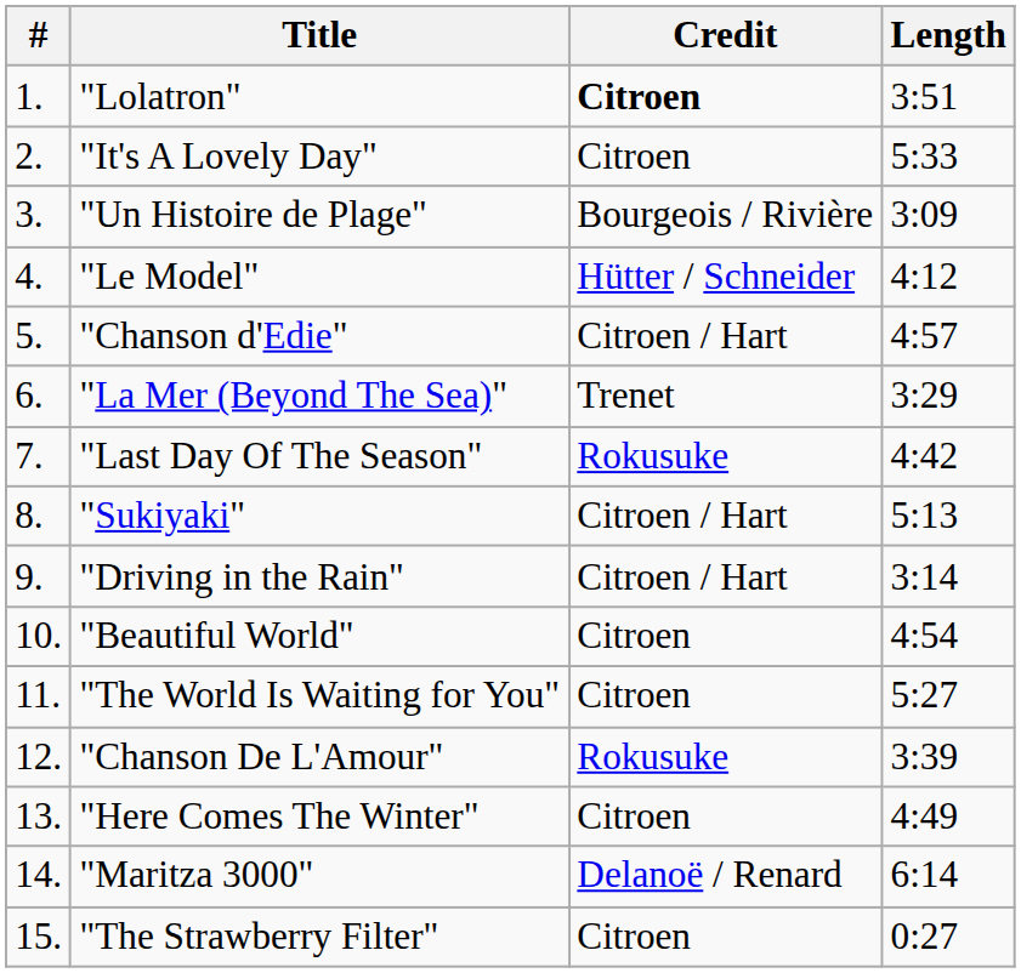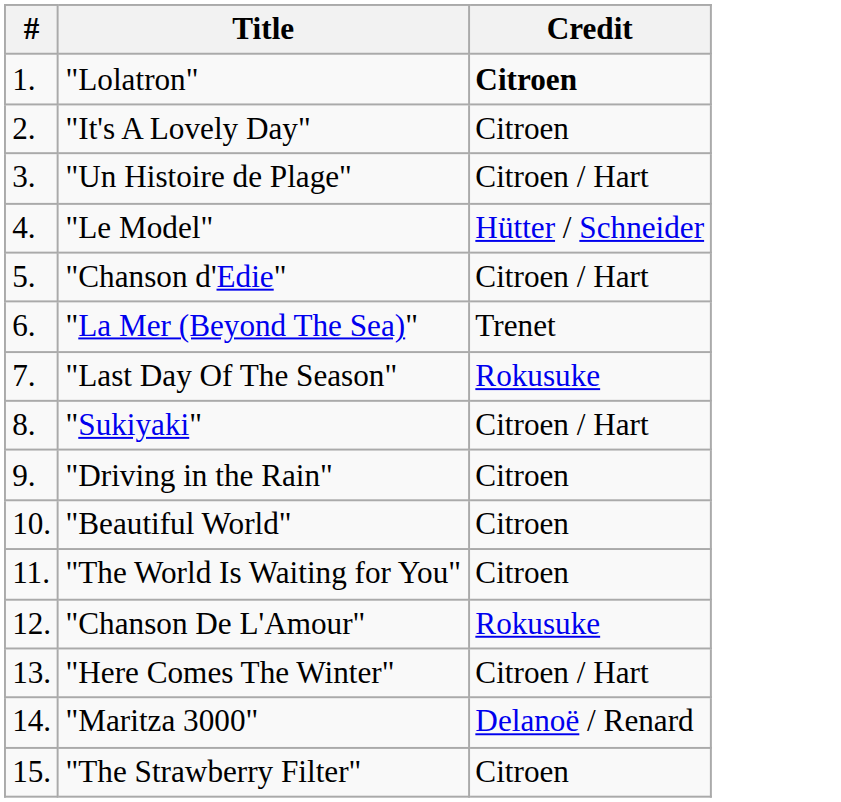 <table class="wikitable">
 <tr>
 <th>#</th>
 <th>Title</th>
 <th>Credit</th>
-<th>Length</th>
 </tr>
 <tr>
 <td>1.</td>
 <td>"Lolatron"</td>
 <td><strong>Citroen</strong></td>
-<td>3:51</td>
 </tr>
 <tr>
 <td>2.</td>
 <td>"It's A Lovely Day"</td>
 <td>Citroen</td>
-<td>5:33</td>
 </tr>
 <tr>
 <td>3.</td>
 <td>"Un Histoire de Plage"</td>
-<td>Bourgeois / Rivière</td>
-<td>3:09</td>
+<td>Citroen / Hart</td>
 </tr>
 <tr>
 <td>4.</td>
 <td>"Le Model"</td>
 <td><a href='#'>Hütter</a> / <a href='#'>Schneider</a></td>
-<td>4:12</td>
 </tr>
 <tr>
 <td>5.</td>
 <td>"Chanson d'<a href='#'>Edie</a>"</td>
 <td>Citroen / Hart</td>
-<td>4:57</td>
 </tr>
 <tr>
 <td>6.</td>
 <td>"<a href='#'>La Mer (Beyond The Sea)</a>"</td>
 <td>Trenet</td>
-<td>3:29</td>
 </tr>
 <tr>
 <td>7.</td>
 <td>"Last Day Of The Season"</td>
 <td><a href='#'>Rokusuke</a></td>
-<td>4:42</td>
 </tr>
 <tr>
 <td>8.</td>
 <td>"<a href='#'>Sukiyaki</a>"</td>
 <td>Citroen / Hart</td>
-<td>5:13</td>
 </tr>
 <tr>
 <td>9.</td>
 <td>"Driving in the Rain"</td>
-<td>Citroen / Hart</td>
-<td>3:14</td>
+<td>Citroen</td>
 </tr>
 <tr>
 <td>10.</td>
 <td>"Beautiful World"</td>
 <td>Citroen</td>
-<td>4:54</td>
 </tr>
 <tr>
 <td>11.</td>
 <td>"The World Is Waiting for You"</td>
 <td>Citroen</td>
-<td>5:27</td>
 </tr>
 <tr>
 <td>12.</td>
 <td>"Chanson De L'Amour"</td>
 <td><a href='#'>Rokusuke</a></td>
-<td>3:39</td>
 </tr>
 <tr>
 <td>13.</td>
 <td>"Here Comes The Winter"</td>
-<td>Citroen</td>
-<td>4:49</td>
+<td>Citroen / Hart</td>
 </tr>
 <tr>
 <td>14.</td>
 <td>"Maritza 3000"</td>
 <td><a href='#'>Delanoë</a> / Renard</td>
-<td>6:14</td>
 </tr>
 <tr>
 <td>15.</td>
 <td>"The Strawberry Filter"</td>
 <td>Citroen</td>
-<td>0:27</td>
 </tr>
 </table>
